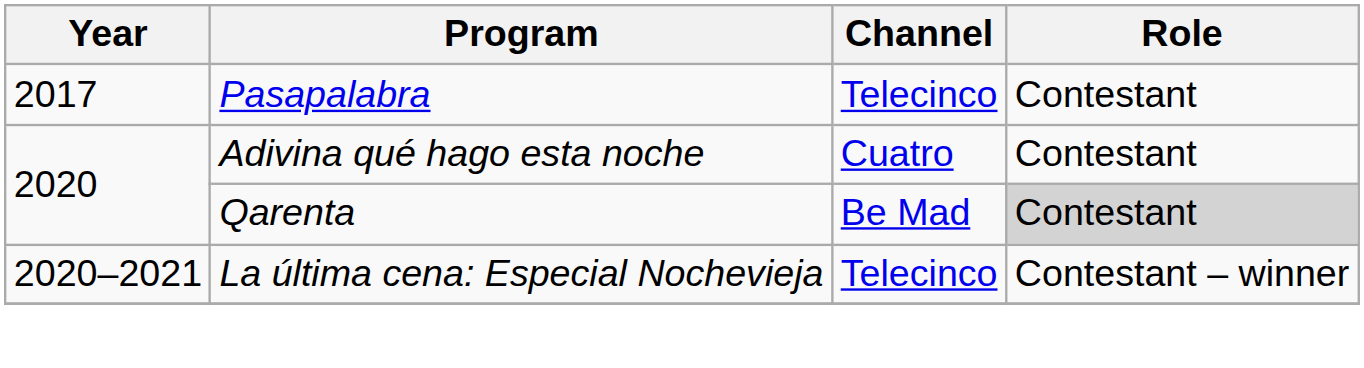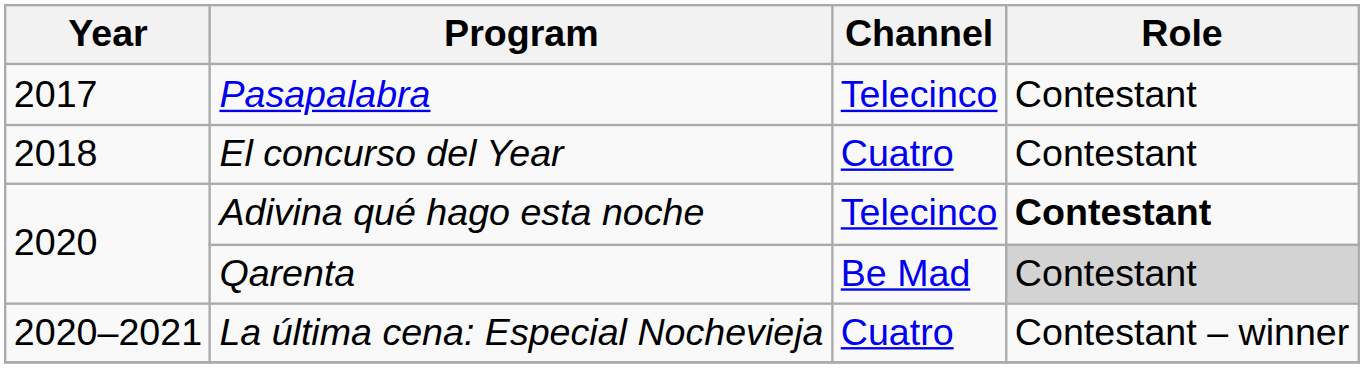 <table class="wikitable">
 <tr>
 <th>Year</th>
 <th>Program</th>
 <th>Channel</th>
 <th>Role</th>
 </tr>
 <tr>
 <td>2017</td>
 <td><em><a href='#'>Pasapalabra</a></em></td>
 <td><a href='#'>Telecinco</a></td>
 <td>Contestant</td>
 </tr>
 <tr>
+<td>2018</td>
+<td><em>El concurso del Year</em></td>
+<td><a href='#'>Cuatro</a></td>
+<td>Contestant</td>
+</tr>
+<tr>
 <td rowspan="2">2020</td>
 <td><em>Adivina qué hago esta noche</em></td>
-<td><a href='#'>Cuatro</a></td>
-<td>Contestant</td>
+<td><a href='#'>Telecinco</a></td>
+<td><strong>Contestant</strong></td>
 </tr>
 <tr>
 <td><em>Qarenta</em></td>
 <td><a href='#'>Be Mad</a></td>
 <td style="background: lightgrey;">Contestant</td>
 </tr>
 <tr>
 <td>2020–2021</td>
 <td><em>La última cena: Especial Nochevieja</em></td>
-<td><a href='#'>Telecinco</a></td>
+<td><a href='#'>Cuatro</a></td>
 <td>Contestant – winner</td>
 </tr>
 <tr>
 </tr>
 </table>
